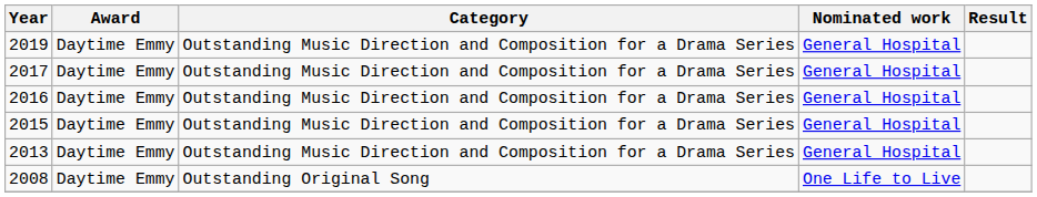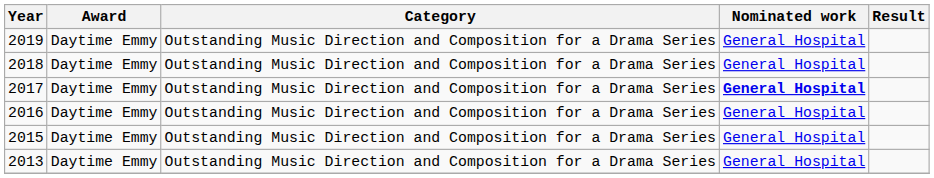 <table class="wikitable">
 <tr>
 <th>Year</th>
 <th>Award</th>
 <th>Category</th>
 <th>Nominated work</th>
 <th>Result</th>
 </tr>
 <tr>
 <td>2019</td>
 <td>Daytime Emmy</td>
 <td>Outstanding Music Direction and Composition for a Drama Series</td>
 <td><a href='#'>General Hospital</a></td>
 <td></td>
 </tr>
 <tr>
+<td>2018</td>
+<td>Daytime Emmy</td>
+<td>Outstanding Music Direction and Composition for a Drama Series</td>
+<td><a href='#'>General Hospital</a></td>
+<td></td>
+</tr>
+<tr>
 <td>2017</td>
 <td>Daytime Emmy</td>
 <td>Outstanding Music Direction and Composition for a Drama Series</td>
-<td><a href='#'>General Hospital</a></td>
+<td><strong><a href='#'>General Hospital</a></strong></td>
 <td></td>
 </tr>
 <tr>
 <td>2016</td>
 <td>Daytime Emmy</td>
 <td>Outstanding Music Direction and Composition for a Drama Series</td>
 <td><a href='#'>General Hospital</a></td>
 <td></td>
 </tr>
 <tr>
 <td>2015</td>
 <td>Daytime Emmy</td>
 <td>Outstanding Music Direction and Composition for a Drama Series</td>
 <td><a href='#'>General Hospital</a></td>
 <td></td>
 </tr>
 <tr>
 <td>2013</td>
 <td>Daytime Emmy</td>
 <td>Outstanding Music Direction and Composition for a Drama Series</td>
 <td><a href='#'>General Hospital</a></td>
 <td></td>
 </tr>
 <tr>
-<td>2008</td>
-<td>Daytime Emmy</td>
-<td>Outstanding Original Song</td>
-<td><a href='#'>One Life to Live</a></td>
-<td></td>
-</tr>
-<tr>
 </tr>
 </table>
